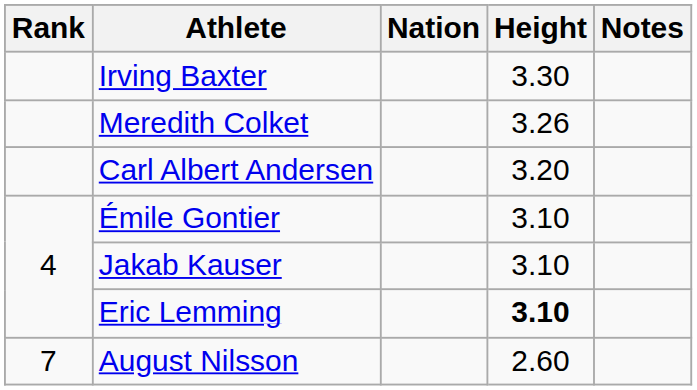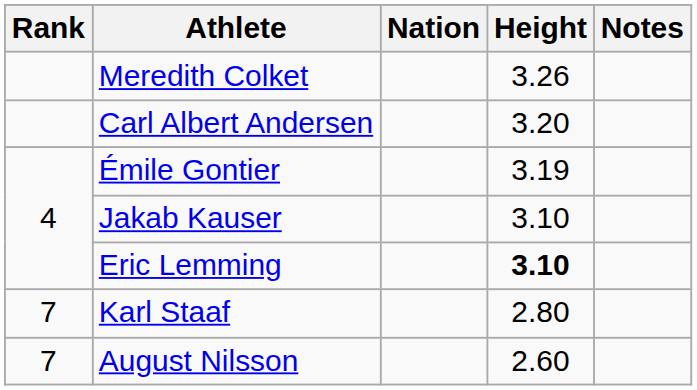 <table class="wikitable sortable" style="text-align:center">
 <tr>
 <th>Rank</th>
 <th>Athlete</th>
 <th>Nation</th>
 <th>Height</th>
 <th>Notes</th>
-</tr>
-<tr>
-<td></td>
-<td align=left><a href='#'>Irving Baxter</a></td>
-<td align=left></td>
-<td>3.30</td>
-<td></td>
 </tr>
 <tr>
 <td></td>
 <td align=left><a href='#'>Meredith Colket</a></td>
 <td align=left></td>
 <td>3.26</td>
 <td></td>
 </tr>
 <tr>
 <td></td>
 <td align=left><a href='#'>Carl Albert Andersen</a></td>
 <td align=left></td>
 <td>3.20</td>
 <td></td>
 </tr>
 <tr>
 <td rowspan=3 align=center>4</td>
 <td align=left><a href='#'>Émile Gontier</a></td>
 <td align=left></td>
-<td>3.10</td>
+<td>3.19</td>
 <td></td>
 </tr>
 <tr>
 <td align=left><a href='#'>Jakab Kauser</a></td>
 <td align=left></td>
 <td>3.10</td>
 <td></td>
 </tr>
 <tr>
 <td align=left><a href='#'>Eric Lemming</a></td>
 <td align=left></td>
 <td><strong>3.10</strong></td>
 <td></td>
 </tr>
 <tr>
 <td>7</td>
+<td align=left><a href='#'>Karl Staaf</a></td>
+<td align=left></td>
+<td>2.80</td>
+<td></td>
+</tr>
+<tr>
+<td>7</td>
 <td align=left><a href='#'>August Nilsson</a></td>
 <td align=left></td>
 <td>2.60</td>
 <td></td>
 </tr>
 </table>
